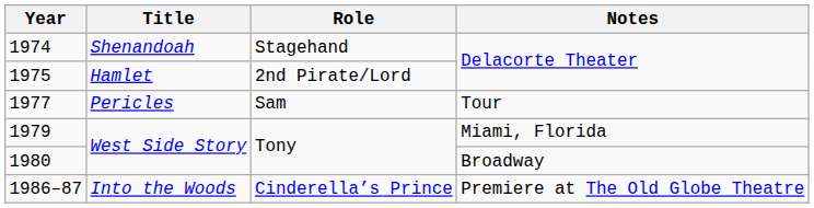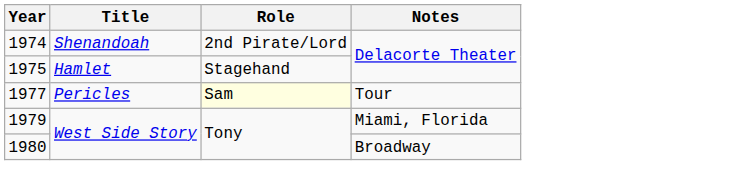 <table class="wikitable sortable">
 <tr>
 <th class=unsortable>Year</th>
 <th class=unsortable>Title</th>
 <th class=unsortable>Role</th>
 <th>Notes</th>
 </tr>
 <tr>
 <td>1974</td>
 <td><em><a href='#'>Shenandoah</a></em></td>
-<td>Stagehand</td>
+<td>2nd Pirate/Lord</td>
 <td rowspan=2><a href='#'>Delacorte Theater</a></td>
 </tr>
 <tr>
 <td>1975</td>
 <td><em><a href='#'>Hamlet</a></em></td>
-<td>2nd Pirate/Lord</td>
+<td>Stagehand</td>
 </tr>
 <tr>
 <td>1977</td>
 <td><em><a href='#'>Pericles</a></em></td>
-<td>Sam</td>
+<td style="background: lightyellow;">Sam</td>
 <td>Tour</td>
 </tr>
 <tr>
 <td>1979</td>
 <td rowspan=2><em><a href='#'>West Side Story</a></em></td>
 <td rowspan=2>Tony</td>
 <td>Miami, Florida</td>
 </tr>
 <tr>
 <td>1980</td>
 <td>Broadway</td>
 </tr>
-<tr>
-<td>1986–87</td>
-<td><em><a href='#'>Into the Woods</a></em></td>
-<td><a href='#'>Cinderella’s Prince</a></td>
-<td>Premiere at <a href='#'>The Old Globe Theatre</a></td>
-</tr>
 </table>
